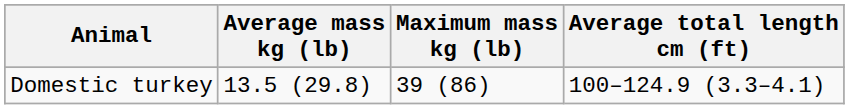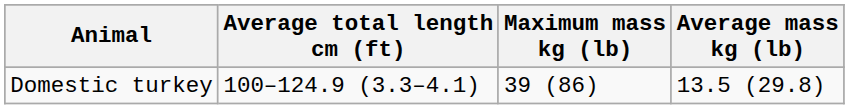 <table class="wikitable">
 <tr>
 <th>Animal</th>
+<th>Average total length<br>cm (ft)</th>
+<th>Maximum mass<br>kg (lb)</th>
 <th>Average mass<br>kg (lb)</th>
-<th>Maximum mass<br>kg (lb)</th>
-<th>Average total length<br>cm (ft)</th>
 </tr>
 <tr>
 <td>Domestic turkey</td>
+<td>100–124.9 (3.3–4.1)</td>
+<td>39 (86)</td>
 <td>13.5 (29.8) </td>
-<td>39 (86)</td>
-<td>100–124.9 (3.3–4.1)</td>
 </tr>
 </table>
